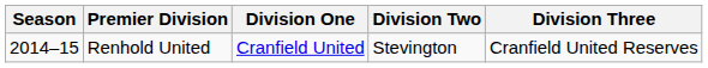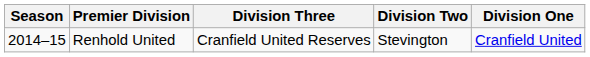 <table class="wikitable">
 <tr>
 <th>Season</th>
 <th>Premier Division</th>
+<th>Division Three</th>
+<th>Division Two</th>
 <th>Division One</th>
-<th>Division Two</th>
-<th>Division Three</th>
 </tr>
 <tr>
 <td>2014–15</td>
 <td>Renhold United</td>
+<td>Cranfield United Reserves</td>
+<td>Stevington</td>
 <td><a href='#'>Cranfield United</a></td>
-<td>Stevington</td>
-<td>Cranfield United Reserves</td>
 </tr>
 </table>
